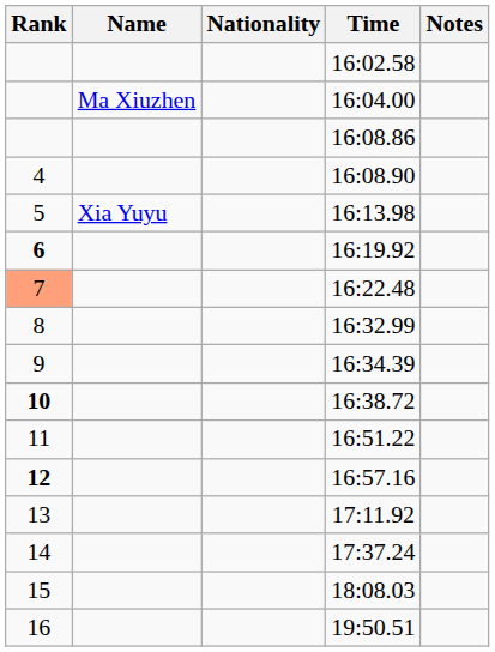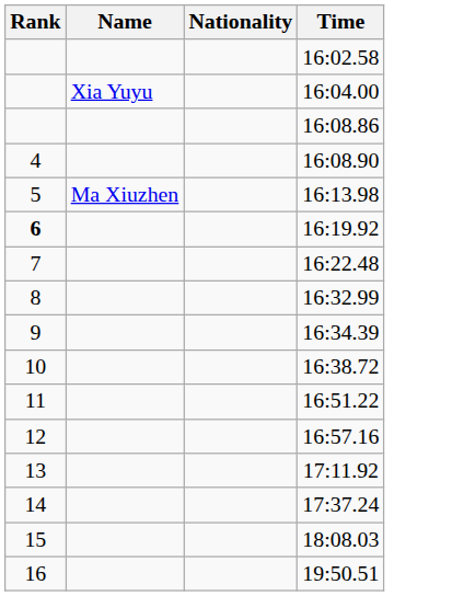 <table class="wikitable sortable" style="text-align:center">
 <tr>
 <th>Rank</th>
 <th>Name</th>
 <th>Nationality</th>
 <th>Time</th>
-<th>Notes</th>
 </tr>
 <tr>
 <td></td>
 <td align=left></td>
 <td align=left></td>
 <td>16:02.58</td>
-<td></td>
 </tr>
 <tr>
 <td></td>
-<td align=left><a href='#'>Ma Xiuzhen</a></td>
+<td align=left><a href='#'>Xia Yuyu</a></td>
 <td align=left></td>
 <td>16:04.00</td>
-<td></td>
 </tr>
 <tr>
 <td></td>
 <td align=left></td>
 <td align=left></td>
 <td>16:08.86</td>
-<td></td>
 </tr>
 <tr>
 <td>4</td>
 <td align=left></td>
 <td align=left></td>
 <td>16:08.90</td>
-<td></td>
 </tr>
 <tr>
 <td>5</td>
-<td align=left><a href='#'>Xia Yuyu</a></td>
+<td align=left><a href='#'>Ma Xiuzhen</a></td>
 <td align=left></td>
 <td>16:13.98</td>
-<td></td>
 </tr>
 <tr>
 <td><strong>6</strong></td>
 <td align=left></td>
 <td align=left></td>
 <td>16:19.92</td>
-<td></td>
 </tr>
 <tr>
-<td style="background: lightsalmon;">7</td>
+<td>7</td>
 <td align=left></td>
 <td align=left></td>
 <td>16:22.48</td>
-<td></td>
 </tr>
 <tr>
 <td>8</td>
 <td align=left></td>
 <td align=left></td>
 <td>16:32.99</td>
-<td></td>
 </tr>
 <tr>
 <td>9</td>
 <td align=left></td>
 <td align=left></td>
 <td>16:34.39</td>
-<td></td>
 </tr>
 <tr>
-<td><strong>10</strong></td>
+<td>10</td>
 <td align=left></td>
 <td align=left></td>
 <td>16:38.72</td>
-<td></td>
 </tr>
 <tr>
 <td>11</td>
 <td align=left></td>
 <td align=left></td>
 <td>16:51.22</td>
-<td></td>
 </tr>
 <tr>
-<td><strong>12</strong></td>
+<td>12</td>
 <td align=left></td>
 <td align=left></td>
 <td>16:57.16</td>
-<td></td>
 </tr>
 <tr>
 <td>13</td>
 <td align=left></td>
 <td align=left></td>
 <td>17:11.92</td>
-<td></td>
 </tr>
 <tr>
 <td>14</td>
 <td align=left></td>
 <td align=left></td>
 <td>17:37.24</td>
-<td></td>
 </tr>
 <tr>
 <td>15</td>
 <td align=left></td>
 <td align=left></td>
 <td>18:08.03</td>
-<td></td>
 </tr>
 <tr>
 <td>16</td>
 <td align=left></td>
 <td align=left></td>
 <td>19:50.51</td>
-<td></td>
 </tr>
 </table>
